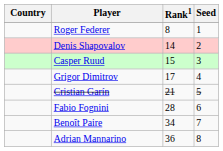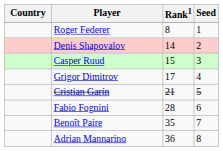 <table class="sortable wikitable">
 <tr>
 <th width="70">Country</th>
 <th width="175">Player</th>
 <th>Rank<sup>1</sup></th>
 <th>Seed</th>
 </tr>
 <tr>
 </tr>
 <tr>
 <td></td>
 <td><a href='#'>Roger Federer</a></td>
 <td>8</td>
 <td>1</td>
 </tr>
 <tr bgcolor=#fcc>
 <td></td>
 <td><a href='#'>Denis Shapovalov</a></td>
 <td>14</td>
 <td>2</td>
 </tr>
 <tr bgcolor=#cfc>
 <td></td>
 <td><a href='#'>Casper Ruud</a></td>
 <td>15</td>
 <td>3</td>
 </tr>
 <tr>
 <td></td>
 <td><a href='#'>Grigor Dimitrov</a></td>
 <td>17</td>
 <td>4</td>
 </tr>
 <tr>
 <td><s></s></td>
 <td><s><a href='#'>Cristian Garín</a></s></td>
 <td><s>21</s></td>
 <td><s>5</s></td>
 </tr>
 <tr>
 <td></td>
 <td><a href='#'>Fabio Fognini</a></td>
 <td>28</td>
 <td>6</td>
 </tr>
 <tr>
 <td></td>
 <td><a href='#'>Benoît Paire</a></td>
-<td>34</td>
+<td>35</td>
 <td>7</td>
 </tr>
 <tr>
 <td></td>
 <td><a href='#'>Adrian Mannarino</a></td>
 <td>36</td>
 <td>8</td>
 </tr>
 </table>
